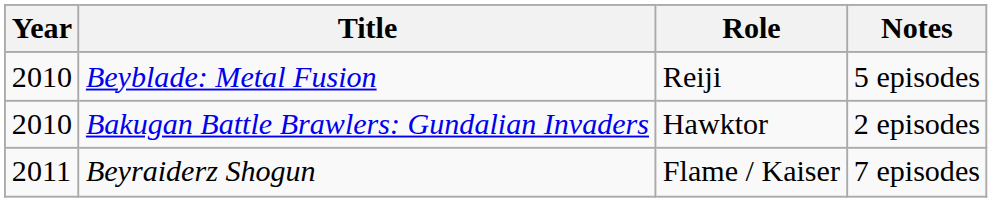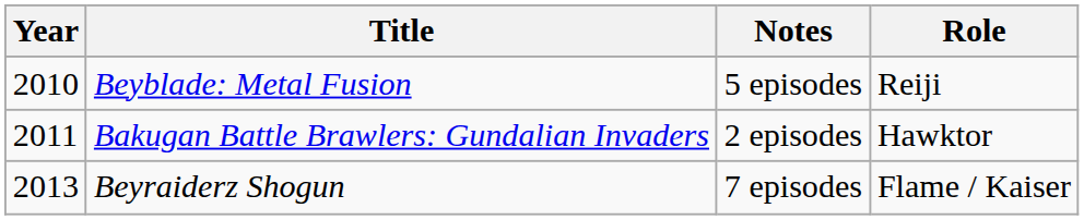 <table class="wikitable sortable">
 <tr>
 <th>Year</th>
 <th>Title</th>
+<th>Notes</th>
 <th>Role</th>
-<th>Notes</th>
 </tr>
 <tr>
 <td>2010</td>
 <td><em><a href='#'>Beyblade: Metal Fusion</a></em></td>
+<td>5 episodes</td>
 <td>Reiji</td>
-<td>5 episodes</td>
-</tr>
-<tr>
-<td>2010</td>
-<td><em><a href='#'>Bakugan Battle Brawlers: Gundalian Invaders</a></em></td>
-<td>Hawktor</td>
-<td>2 episodes</td>
 </tr>
 <tr>
 <td>2011</td>
+<td><em><a href='#'>Bakugan Battle Brawlers: Gundalian Invaders</a></em></td>
+<td>2 episodes</td>
+<td>Hawktor</td>
+</tr>
+<tr>
+<td>2013</td>
 <td><em>Beyraiderz Shogun</em></td>
+<td>7 episodes</td>
 <td>Flame / Kaiser</td>
-<td>7 episodes</td>
 </tr>
 </table>
